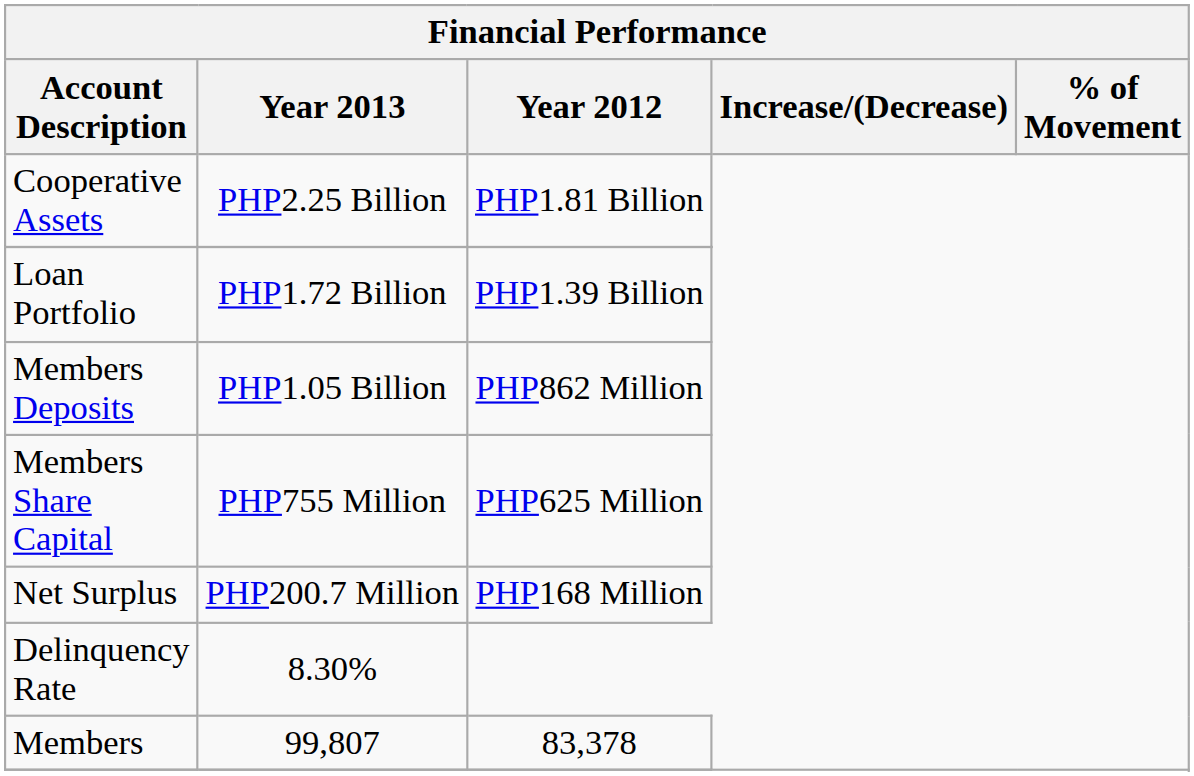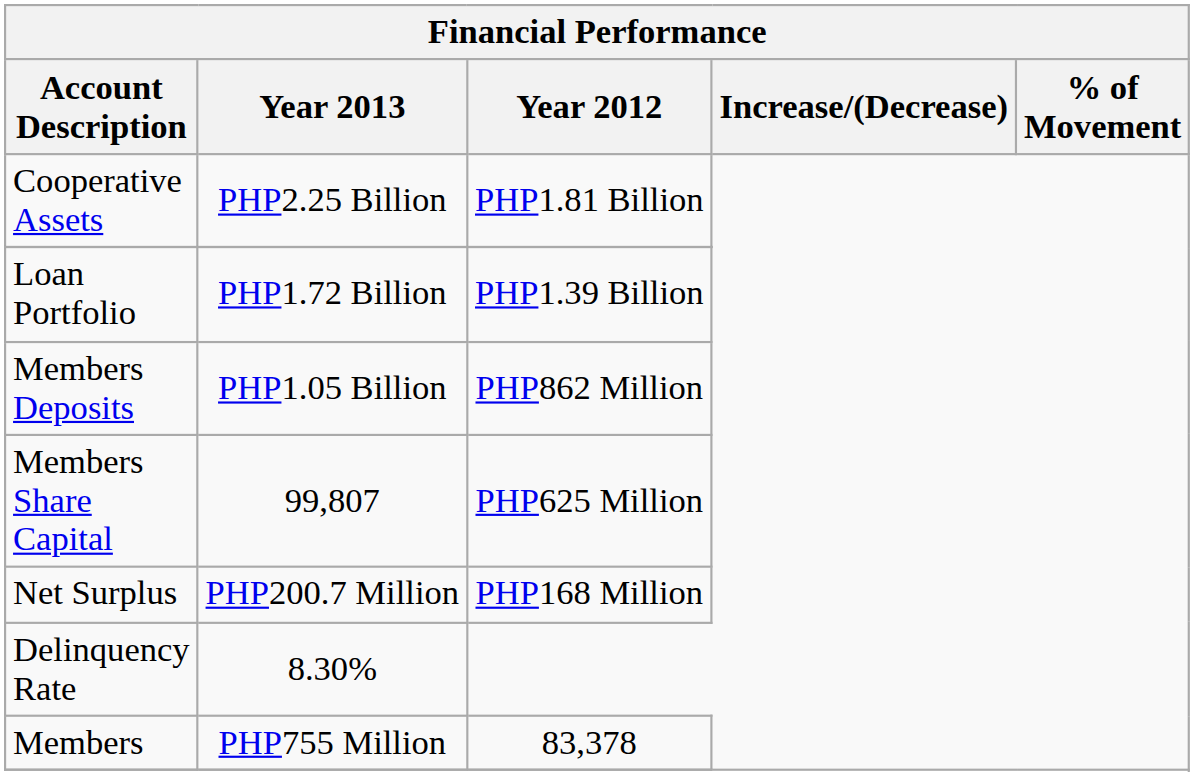 <table class="wikitable" width=65%;>
 <tr>
 <th colspan= 5>Financial Performance</th>
 </tr>
 <tr>
 <th>Account Description</th>
 <th>Year 2013</th>
 <th>Year 2012</th>
 <th>Increase/(Decrease)</th>
 <th>% of Movement</th>
 </tr>
 <tr 1>
 <td>Cooperative <a href='#'>Assets</a></td>
 <td style="text-align:center;"><a href='#'>PHP</a>2.25 Billion</td>
 <td style="text-align:center;"><a href='#'>PHP</a>1.81 Billion</td>
 </tr>
 <tr>
 </tr>
 <tr>
 </tr>
 <tr>
 <td>Loan Portfolio</td>
 <td style="text-align:center;"><a href='#'>PHP</a>1.72 Billion</td>
 <td style="text-align:center;"><a href='#'>PHP</a>1.39 Billion</td>
 </tr>
 <tr>
 <td>Members <a href='#'>Deposits</a></td>
 <td style="text-align:center;"><a href='#'>PHP</a>1.05 Billion</td>
 <td style="text-align:center;"><a href='#'>PHP</a>862 Million</td>
 </tr>
 <tr>
 <td>Members <a href='#'>Share Capital</a></td>
-<td style="text-align:center;"><a href='#'>PHP</a>755 Million</td>
+<td style="text-align:center;">99,807</td>
 <td style="text-align:center;"><a href='#'>PHP</a>625 Million</td>
 </tr>
 <tr>
 <td>Net Surplus</td>
 <td style="text-align:center;"><a href='#'>PHP</a>200.7 Million</td>
 <td style="text-align:center;"><a href='#'>PHP</a>168 Million</td>
 </tr>
 <tr>
 <td>Delinquency Rate</td>
 <td style="text-align:center;">8.30%</td>
 </tr>
 <tr>
 <td>Members</td>
-<td style="text-align:center;">99,807</td>
+<td style="text-align:center;"><a href='#'>PHP</a>755 Million</td>
 <td style="text-align:center;">83,378</td>
 </tr>
 <tr>
 </tr>
 </table>
